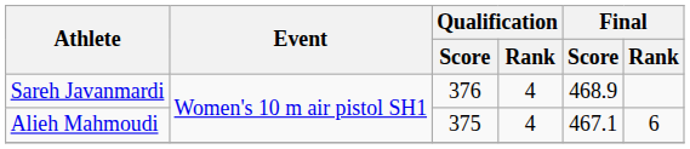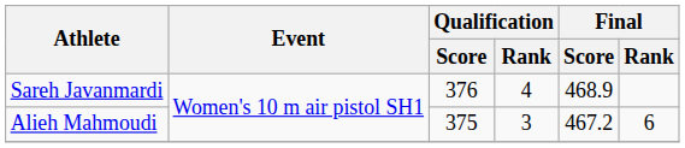 <table class=wikitable>
 <tr>
 <th rowspan="2">Athlete</th>
 <th rowspan="2">Event</th>
 <th colspan="2">Qualification</th>
 <th colspan="2">Final</th>
 </tr>
 <tr>
 <th>Score</th>
 <th>Rank</th>
 <th>Score</th>
 <th>Rank</th>
 </tr>
 <tr>
 <td><a href='#'>Sareh Javanmardi</a></td>
 <td rowspan="2"><a href='#'>Women's 10 m air pistol SH1</a></td>
 <td align="center">376</td>
 <td align="center">4</td>
 <td align="center">468.9</td>
 <td align="center"></td>
 </tr>
 <tr>
 <td><a href='#'>Alieh Mahmoudi</a></td>
 <td align="center">375</td>
-<td align="center">4</td>
-<td align="center">467.1</td>
+<td align="center">3</td>
+<td align="center">467.2</td>
 <td align="center">6</td>
 </tr>
 <tr>
 </tr>
 </table>
